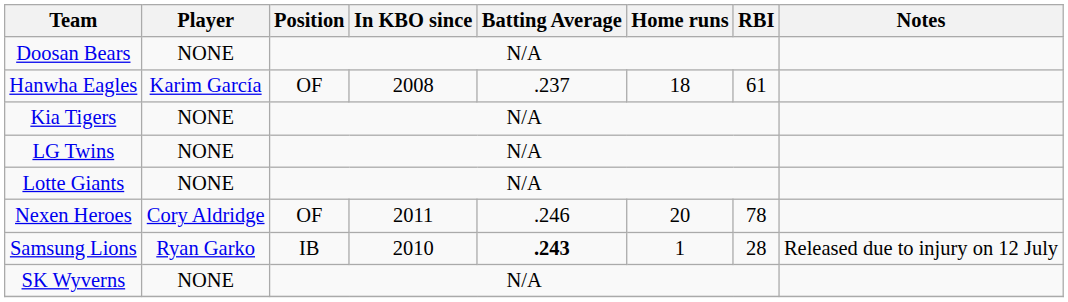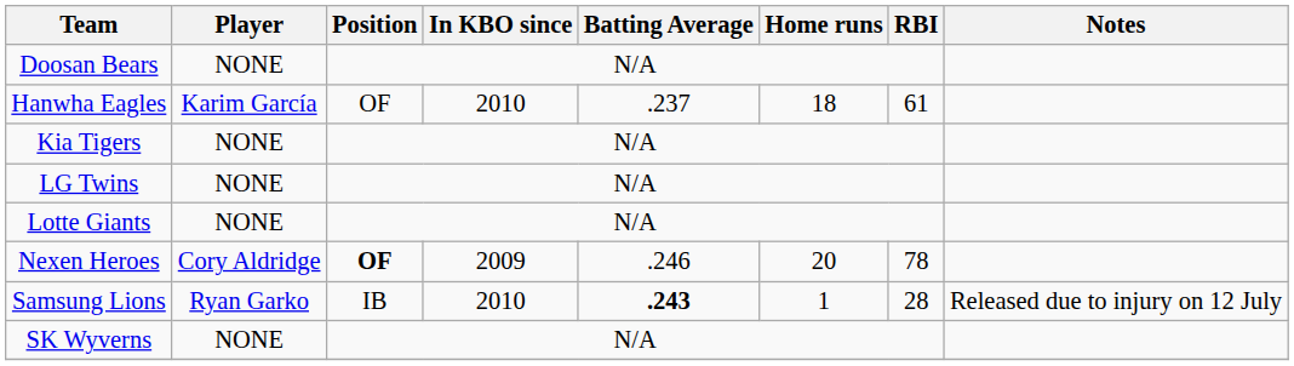 <table class="wikitable sortable" style="text-align:center;">
 <tr>
 <th>Team</th>
 <th>Player</th>
 <th>Position</th>
 <th>In KBO since</th>
 <th>Batting Average</th>
 <th>Home runs</th>
 <th>RBI</th>
 <th>Notes</th>
 </tr>
 <tr>
 <td><a href='#'>Doosan Bears</a></td>
 <td>NONE</td>
 <td colspan="5">N/A</td>
 <td></td>
 </tr>
 <tr>
 <td><a href='#'>Hanwha Eagles</a></td>
 <td><a href='#'>Karim García</a></td>
 <td>OF</td>
-<td>2008</td>
+<td>2010</td>
 <td>.237</td>
 <td>18</td>
 <td>61</td>
 <td></td>
 </tr>
 <tr>
 <td><a href='#'>Kia Tigers</a></td>
 <td>NONE</td>
 <td colspan="5">N/A</td>
 <td></td>
 </tr>
 <tr>
 <td><a href='#'>LG Twins</a></td>
 <td>NONE</td>
 <td colspan="5">N/A</td>
 <td></td>
 </tr>
 <tr>
 <td><a href='#'>Lotte Giants</a></td>
 <td>NONE</td>
 <td colspan="5">N/A</td>
 <td></td>
 </tr>
 <tr>
 <td><a href='#'>Nexen Heroes</a></td>
 <td><a href='#'>Cory Aldridge</a></td>
-<td>OF</td>
-<td>2011</td>
+<td><strong>OF</strong></td>
+<td>2009</td>
 <td>.246</td>
 <td>20</td>
 <td>78</td>
 <td></td>
 </tr>
 <tr>
 <td><a href='#'>Samsung Lions</a></td>
 <td><a href='#'>Ryan Garko</a></td>
 <td>IB</td>
 <td>2010</td>
 <td><strong>.243</strong></td>
 <td>1</td>
 <td>28</td>
 <td>Released due to injury on 12 July</td>
 </tr>
 <tr>
 <td><a href='#'>SK Wyverns</a></td>
 <td>NONE</td>
 <td colspan="5">N/A</td>
 <td></td>
 </tr>
 <tr>
 </tr>
 </table>
